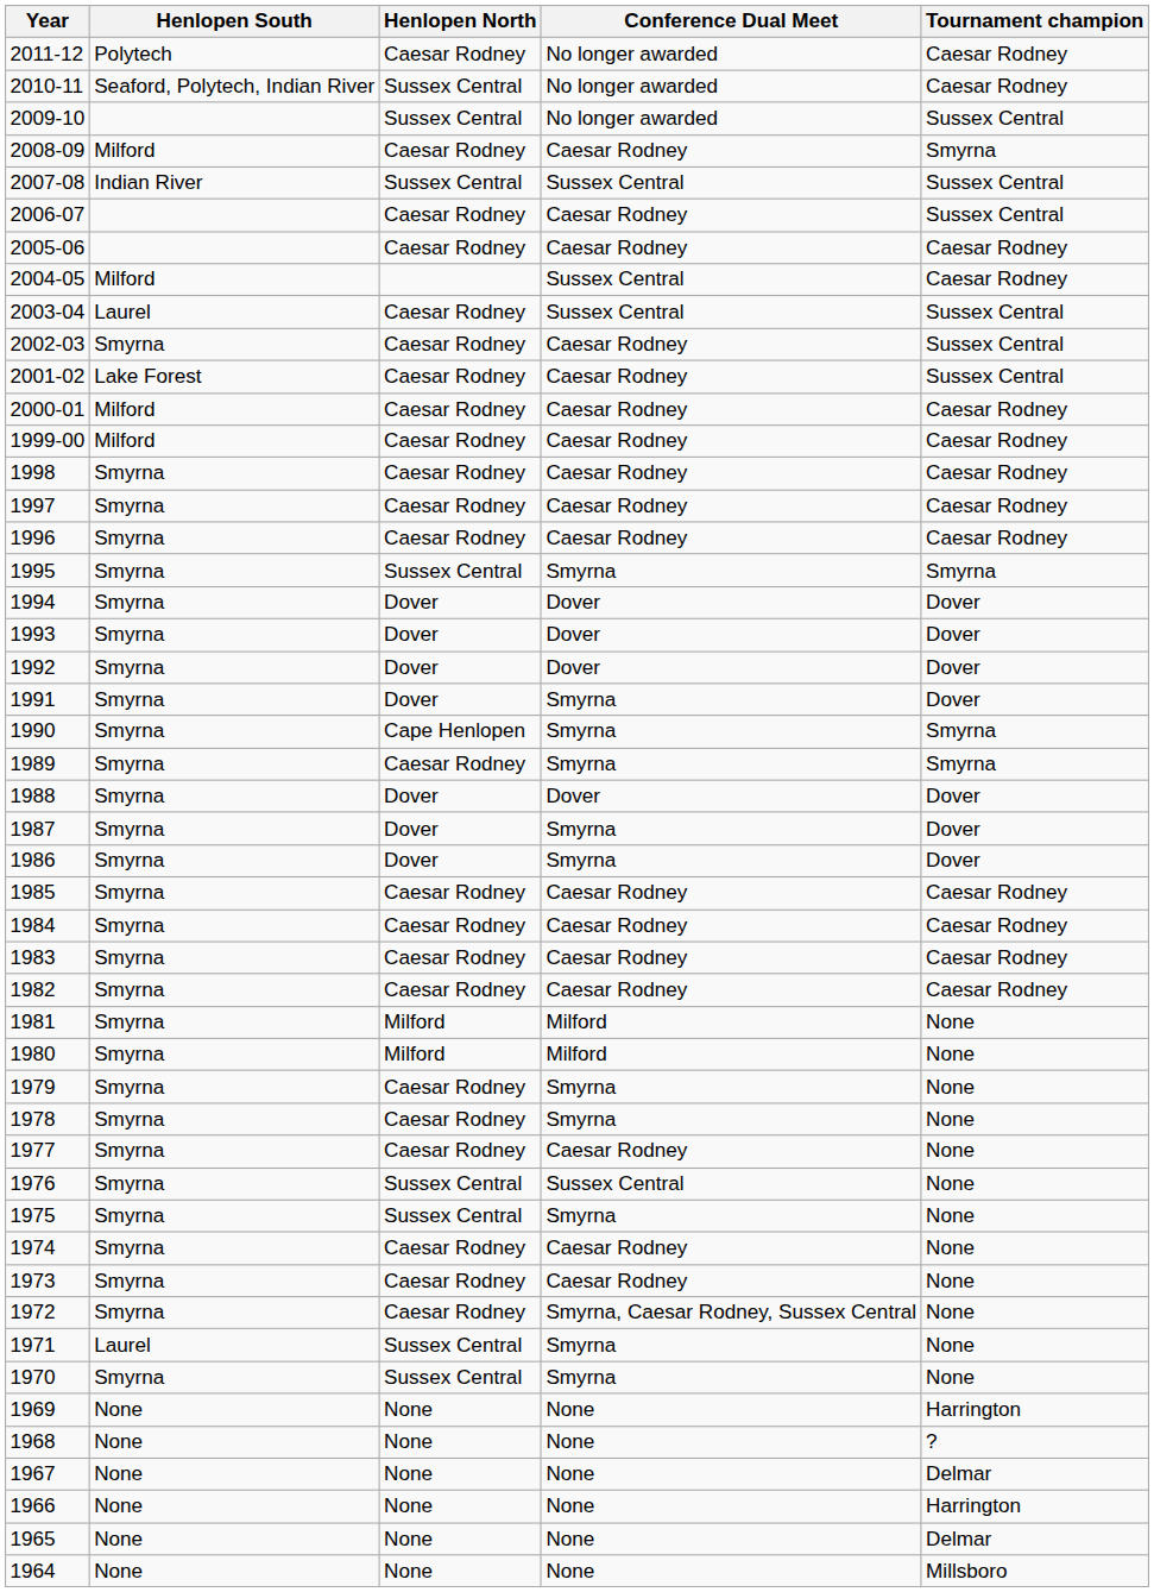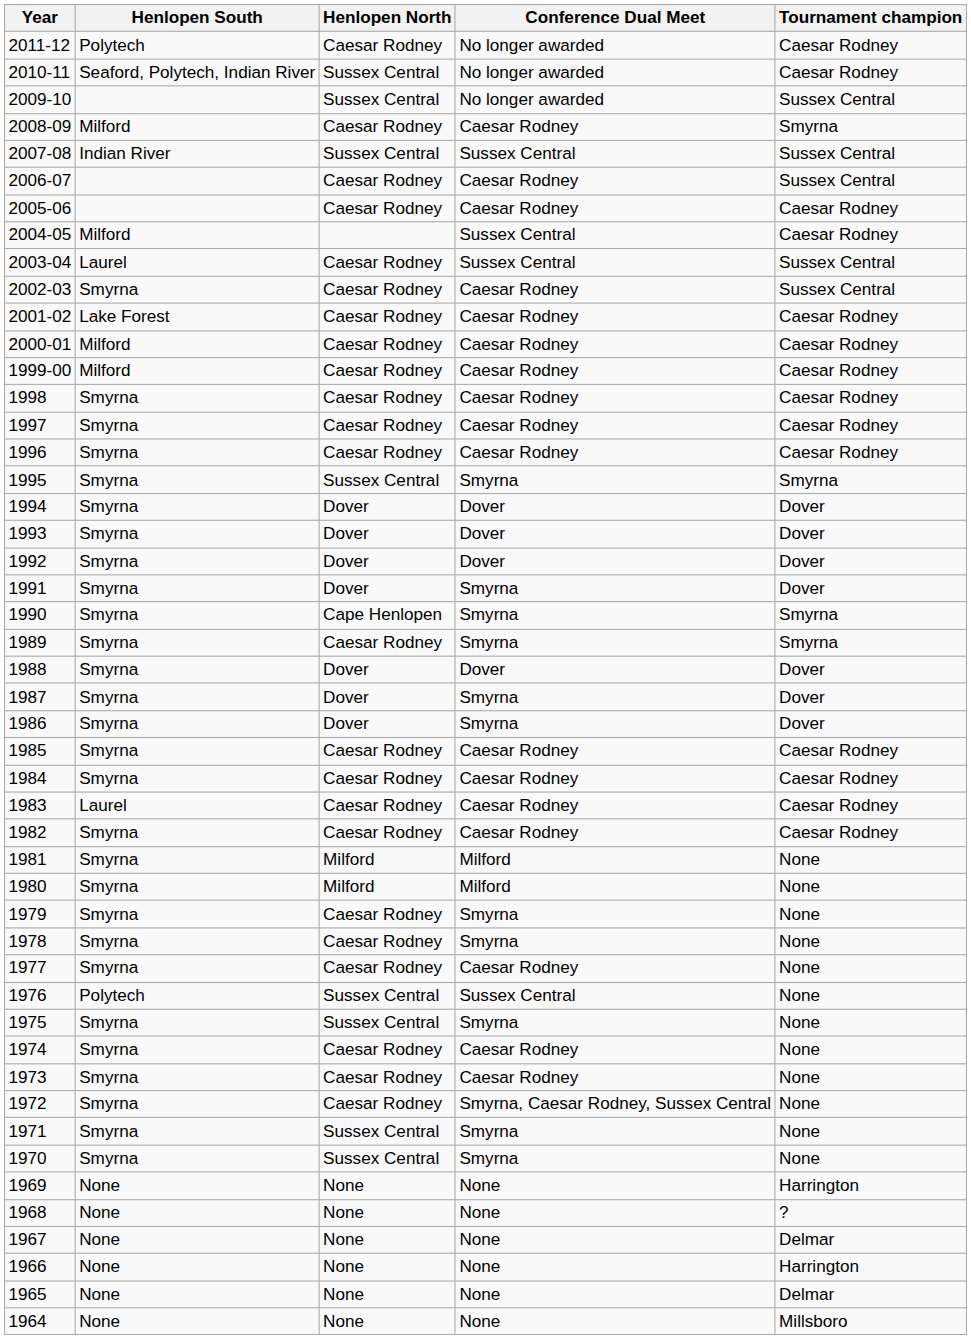 <table class="wikitable">
 <tr>
 <th>Year</th>
 <th>Henlopen South</th>
 <th>Henlopen North</th>
 <th>Conference Dual Meet</th>
 <th>Tournament champion</th>
 </tr>
 <tr>
 <td>2011-12</td>
 <td>Polytech</td>
 <td>Caesar Rodney</td>
 <td>No longer awarded</td>
 <td>Caesar Rodney</td>
 </tr>
 <tr>
 <td>2010-11</td>
 <td>Seaford, Polytech, Indian River</td>
 <td>Sussex Central</td>
 <td>No longer awarded</td>
 <td>Caesar Rodney</td>
 </tr>
 <tr>
 <td>2009-10</td>
 <td></td>
 <td>Sussex Central</td>
 <td>No longer awarded</td>
 <td>Sussex Central</td>
 </tr>
 <tr>
 <td>2008-09</td>
 <td>Milford</td>
 <td>Caesar Rodney</td>
 <td>Caesar Rodney</td>
 <td>Smyrna</td>
 </tr>
 <tr>
 <td>2007-08</td>
 <td>Indian River</td>
 <td>Sussex Central</td>
 <td>Sussex Central</td>
 <td>Sussex Central</td>
 </tr>
 <tr>
 <td>2006-07</td>
 <td></td>
 <td>Caesar Rodney</td>
 <td>Caesar Rodney</td>
 <td>Sussex Central</td>
 </tr>
 <tr>
 <td>2005-06</td>
 <td></td>
 <td>Caesar Rodney</td>
 <td>Caesar Rodney</td>
 <td>Caesar Rodney</td>
 </tr>
 <tr>
 <td>2004-05</td>
 <td>Milford</td>
 <td></td>
 <td>Sussex Central</td>
 <td>Caesar Rodney</td>
 </tr>
 <tr>
 <td>2003-04</td>
 <td>Laurel</td>
 <td>Caesar Rodney</td>
 <td>Sussex Central</td>
 <td>Sussex Central</td>
 </tr>
 <tr>
 <td>2002-03</td>
 <td>Smyrna</td>
 <td>Caesar Rodney</td>
 <td>Caesar Rodney</td>
 <td>Sussex Central</td>
 </tr>
 <tr>
 <td>2001-02</td>
 <td>Lake Forest</td>
 <td>Caesar Rodney</td>
 <td>Caesar Rodney</td>
-<td>Sussex Central</td>
+<td>Caesar Rodney</td>
 </tr>
 <tr>
 <td>2000-01</td>
 <td>Milford</td>
 <td>Caesar Rodney</td>
 <td>Caesar Rodney</td>
 <td>Caesar Rodney</td>
 </tr>
 <tr>
 <td>1999-00</td>
 <td>Milford</td>
 <td>Caesar Rodney</td>
 <td>Caesar Rodney</td>
 <td>Caesar Rodney</td>
 </tr>
 <tr>
 <td>1998</td>
 <td>Smyrna</td>
 <td>Caesar Rodney</td>
 <td>Caesar Rodney</td>
 <td>Caesar Rodney</td>
 </tr>
 <tr>
 <td>1997</td>
 <td>Smyrna</td>
 <td>Caesar Rodney</td>
 <td>Caesar Rodney</td>
 <td>Caesar Rodney</td>
 </tr>
 <tr>
 <td>1996</td>
 <td>Smyrna</td>
 <td>Caesar Rodney</td>
 <td>Caesar Rodney</td>
 <td>Caesar Rodney</td>
 </tr>
 <tr>
 <td>1995</td>
 <td>Smyrna</td>
 <td>Sussex Central</td>
 <td>Smyrna</td>
 <td>Smyrna</td>
 </tr>
 <tr>
 <td>1994</td>
 <td>Smyrna</td>
 <td>Dover</td>
 <td>Dover</td>
 <td>Dover</td>
 </tr>
 <tr>
 <td>1993</td>
 <td>Smyrna</td>
 <td>Dover</td>
 <td>Dover</td>
 <td>Dover</td>
 </tr>
 <tr>
 <td>1992</td>
 <td>Smyrna</td>
 <td>Dover</td>
 <td>Dover</td>
 <td>Dover</td>
 </tr>
 <tr>
 <td>1991</td>
 <td>Smyrna</td>
 <td>Dover</td>
 <td>Smyrna</td>
 <td>Dover</td>
 </tr>
 <tr>
 <td>1990</td>
 <td>Smyrna</td>
 <td>Cape Henlopen</td>
 <td>Smyrna</td>
 <td>Smyrna</td>
 </tr>
 <tr>
 <td>1989</td>
 <td>Smyrna</td>
 <td>Caesar Rodney</td>
 <td>Smyrna</td>
 <td>Smyrna</td>
 </tr>
 <tr>
 <td>1988</td>
 <td>Smyrna</td>
 <td>Dover</td>
 <td>Dover</td>
 <td>Dover</td>
 </tr>
 <tr>
 <td>1987</td>
 <td>Smyrna</td>
 <td>Dover</td>
 <td>Smyrna</td>
 <td>Dover</td>
 </tr>
 <tr>
 <td>1986</td>
 <td>Smyrna</td>
 <td>Dover</td>
 <td>Smyrna</td>
 <td>Dover</td>
 </tr>
 <tr>
 <td>1985</td>
 <td>Smyrna</td>
 <td>Caesar Rodney</td>
 <td>Caesar Rodney</td>
 <td>Caesar Rodney</td>
 </tr>
 <tr>
 <td>1984</td>
 <td>Smyrna</td>
 <td>Caesar Rodney</td>
 <td>Caesar Rodney</td>
 <td>Caesar Rodney</td>
 </tr>
 <tr>
 <td>1983</td>
-<td>Smyrna</td>
+<td>Laurel</td>
 <td>Caesar Rodney</td>
 <td>Caesar Rodney</td>
 <td>Caesar Rodney</td>
 </tr>
 <tr>
 <td>1982</td>
 <td>Smyrna</td>
 <td>Caesar Rodney</td>
 <td>Caesar Rodney</td>
 <td>Caesar Rodney</td>
 </tr>
 <tr>
 <td>1981</td>
 <td>Smyrna</td>
 <td>Milford</td>
 <td>Milford</td>
 <td>None</td>
 </tr>
 <tr>
 <td>1980</td>
 <td>Smyrna</td>
 <td>Milford</td>
 <td>Milford</td>
 <td>None</td>
 </tr>
 <tr>
 <td>1979</td>
 <td>Smyrna</td>
 <td>Caesar Rodney</td>
 <td>Smyrna</td>
 <td>None</td>
 </tr>
 <tr>
 <td>1978</td>
 <td>Smyrna</td>
 <td>Caesar Rodney</td>
 <td>Smyrna</td>
 <td>None</td>
 </tr>
 <tr>
 <td>1977</td>
 <td>Smyrna</td>
 <td>Caesar Rodney</td>
 <td>Caesar Rodney</td>
 <td>None</td>
 </tr>
 <tr>
 <td>1976</td>
-<td>Smyrna</td>
+<td>Polytech</td>
 <td>Sussex Central</td>
 <td>Sussex Central</td>
 <td>None</td>
 </tr>
 <tr>
 <td>1975</td>
 <td>Smyrna</td>
 <td>Sussex Central</td>
 <td>Smyrna</td>
 <td>None</td>
 </tr>
 <tr>
 <td>1974</td>
 <td>Smyrna</td>
 <td>Caesar Rodney</td>
 <td>Caesar Rodney</td>
 <td>None</td>
 </tr>
 <tr>
 <td>1973</td>
 <td>Smyrna</td>
 <td>Caesar Rodney</td>
 <td>Caesar Rodney</td>
 <td>None</td>
 </tr>
 <tr>
 <td>1972</td>
 <td>Smyrna</td>
 <td>Caesar Rodney</td>
 <td>Smyrna, Caesar Rodney, Sussex Central</td>
 <td>None</td>
 </tr>
 <tr>
 <td>1971</td>
-<td>Laurel</td>
+<td>Smyrna</td>
 <td>Sussex Central</td>
 <td>Smyrna</td>
 <td>None</td>
 </tr>
 <tr>
 <td>1970</td>
 <td>Smyrna</td>
 <td>Sussex Central</td>
 <td>Smyrna</td>
 <td>None</td>
 </tr>
 <tr>
 <td>1969</td>
 <td>None</td>
 <td>None</td>
 <td>None</td>
 <td>Harrington</td>
 </tr>
 <tr>
 <td>1968</td>
 <td>None</td>
 <td>None</td>
 <td>None</td>
 <td>?</td>
 </tr>
 <tr>
 <td>1967</td>
 <td>None</td>
 <td>None</td>
 <td>None</td>
 <td>Delmar</td>
 </tr>
 <tr>
 <td>1966</td>
 <td>None</td>
 <td>None</td>
 <td>None</td>
 <td>Harrington</td>
 </tr>
 <tr>
 <td>1965</td>
 <td>None</td>
 <td>None</td>
 <td>None</td>
 <td>Delmar</td>
 </tr>
 <tr>
 <td>1964</td>
 <td>None</td>
 <td>None</td>
 <td>None</td>
 <td>Millsboro</td>
 </tr>
 </table>
